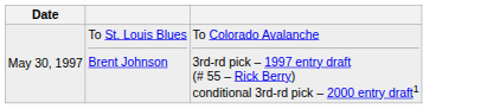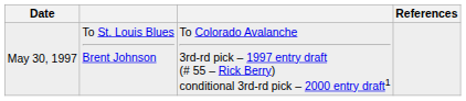 <table class="wikitable">
 <tr>
 <th>Date</th>
 <th></th>
 <th></th>
+<th>References</th>
 </tr>
 <tr bgcolor="#eeeeee">
 <td>May 30, 1997</td>
 <td valign="top">To <a href='#'>St. Louis Blues</a><hr><a href='#'>Brent Johnson</a></td>
 <td valign="top">To <a href='#'>Colorado Avalanche</a><hr>3rd-rd pick – <a href='#'>1997 entry draft</a><br>(# 55 – <a href='#'>Rick Berry</a>)<br>conditional 3rd-rd pick – <a href='#'>2000 entry draft</a><sup>1</sup></td>
+<td></td>
 </tr>
 </table>
